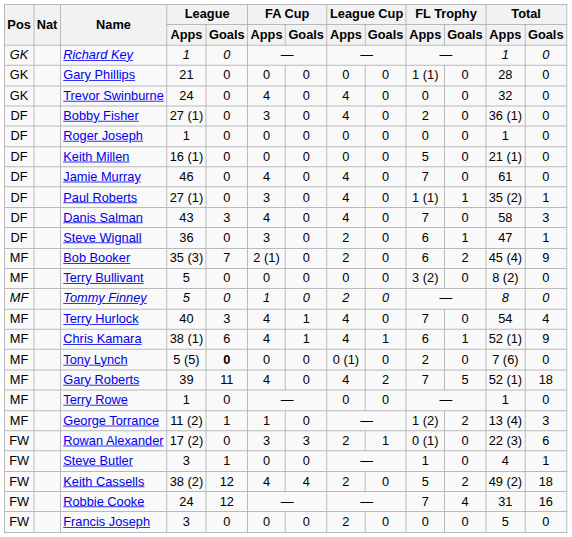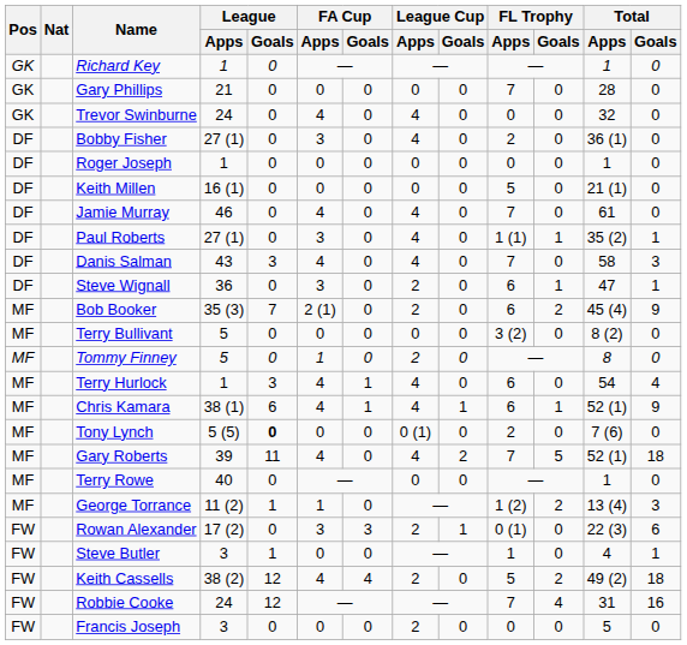 <table class="wikitable" style="text-align:center">
 <tr>
 <th rowspan="2">Pos</th>
 <th rowspan="2">Nat</th>
 <th rowspan="2">Name</th>
 <th colspan="2" style="width:85px;">League</th>
 <th colspan="2" style="width:85px;">FA Cup</th>
 <th colspan="2">League Cup</th>
 <th colspan="2">FL Trophy</th>
 <th colspan="2" style="width:85px;">Total</th>
 </tr>
 <tr>
 <th>Apps</th>
 <th>Goals</th>
 <th>Apps</th>
 <th>Goals</th>
 <th>Apps</th>
 <th>Goals</th>
 <th>Apps</th>
 <th>Goals</th>
 <th>Apps</th>
 <th>Goals</th>
 </tr>
 <tr>
 <td><em>GK</em></td>
 <td><em></em></td>
 <td style="text-align:left;"><em><a href='#'>Richard Key</a></em></td>
 <td><em>1</em></td>
 <td><em>0</em></td>
 <td colspan="2"><em>—</em></td>
 <td colspan="2"><em>—</em></td>
 <td colspan="2"><em>—</em></td>
 <td><em>1</em></td>
 <td><em>0</em></td>
 </tr>
 <tr>
 <td>GK</td>
 <td></td>
 <td style="text-align:left;"><a href='#'>Gary Phillips</a></td>
 <td>21</td>
 <td>0</td>
 <td>0</td>
 <td>0</td>
 <td>0</td>
 <td>0</td>
-<td>1 (1)</td>
+<td>7</td>
 <td>0</td>
 <td>28</td>
 <td>0</td>
 </tr>
 <tr>
 <td>GK</td>
 <td></td>
 <td style="text-align:left;"><a href='#'>Trevor Swinburne</a></td>
 <td>24</td>
 <td>0</td>
 <td>4</td>
 <td>0</td>
 <td>4</td>
 <td>0</td>
 <td>0</td>
 <td>0</td>
 <td>32</td>
 <td>0</td>
 </tr>
 <tr>
 <td>DF</td>
 <td></td>
 <td style="text-align:left;"><a href='#'>Bobby Fisher</a></td>
 <td>27 (1)</td>
 <td>0</td>
 <td>3</td>
 <td>0</td>
 <td>4</td>
 <td>0</td>
 <td>2</td>
 <td>0</td>
 <td>36 (1)</td>
 <td>0</td>
 </tr>
 <tr>
 <td>DF</td>
 <td></td>
 <td style="text-align:left;"><a href='#'>Roger Joseph</a></td>
 <td>1</td>
 <td>0</td>
 <td>0</td>
 <td>0</td>
 <td>0</td>
 <td>0</td>
 <td>0</td>
 <td>0</td>
 <td>1</td>
 <td>0</td>
 </tr>
 <tr>
 <td>DF</td>
 <td></td>
 <td style="text-align:left;"><a href='#'>Keith Millen</a></td>
 <td>16 (1)</td>
 <td>0</td>
 <td>0</td>
 <td>0</td>
 <td>0</td>
 <td>0</td>
 <td>5</td>
 <td>0</td>
 <td>21 (1)</td>
 <td>0</td>
 </tr>
 <tr>
 <td>DF</td>
 <td></td>
 <td style="text-align:left;"><a href='#'>Jamie Murray</a></td>
 <td>46</td>
 <td>0</td>
 <td>4</td>
 <td>0</td>
 <td>4</td>
 <td>0</td>
 <td>7</td>
 <td>0</td>
 <td>61</td>
 <td>0</td>
 </tr>
 <tr>
 <td>DF</td>
 <td></td>
 <td style="text-align:left;"><a href='#'>Paul Roberts</a></td>
 <td>27 (1)</td>
 <td>0</td>
 <td>3</td>
 <td>0</td>
 <td>4</td>
 <td>0</td>
 <td>1 (1)</td>
 <td>1</td>
 <td>35 (2)</td>
 <td>1</td>
 </tr>
 <tr>
 <td>DF</td>
 <td></td>
 <td style="text-align:left;"><a href='#'>Danis Salman</a></td>
 <td>43</td>
 <td>3</td>
 <td>4</td>
 <td>0</td>
 <td>4</td>
 <td>0</td>
 <td>7</td>
 <td>0</td>
 <td>58</td>
 <td>3</td>
 </tr>
 <tr>
 <td>DF</td>
 <td></td>
 <td style="text-align:left;"><a href='#'>Steve Wignall</a></td>
 <td>36</td>
 <td>0</td>
 <td>3</td>
 <td>0</td>
 <td>2</td>
 <td>0</td>
 <td>6</td>
 <td>1</td>
 <td>47</td>
 <td>1</td>
 </tr>
 <tr>
 <td>MF</td>
 <td></td>
 <td style="text-align:left;"><a href='#'>Bob Booker</a></td>
 <td>35 (3)</td>
 <td>7</td>
 <td>2 (1)</td>
 <td>0</td>
 <td>2</td>
 <td>0</td>
 <td>6</td>
 <td>2</td>
 <td>45 (4)</td>
 <td>9</td>
 </tr>
 <tr>
 <td>MF</td>
 <td></td>
 <td style="text-align:left;"><a href='#'>Terry Bullivant</a></td>
 <td>5</td>
 <td>0</td>
 <td>0</td>
 <td>0</td>
 <td>0</td>
 <td>0</td>
 <td>3 (2)</td>
 <td>0</td>
 <td>8 (2)</td>
 <td>0</td>
 </tr>
 <tr>
 <td><em>MF</em></td>
 <td><em></em></td>
 <td style="text-align:left;"><em><a href='#'>Tommy Finney</a></em></td>
 <td><em>5</em></td>
 <td><em>0</em></td>
 <td><em>1</em></td>
 <td><em>0</em></td>
 <td><em>2</em></td>
 <td><em>0</em></td>
 <td colspan="2"><em>—</em></td>
 <td><em>8</em></td>
 <td><em>0</em></td>
 </tr>
 <tr>
 <td>MF</td>
 <td></td>
 <td style="text-align:left;"><a href='#'>Terry Hurlock</a></td>
-<td>40</td>
+<td>1</td>
 <td>3</td>
 <td>4</td>
 <td>1</td>
 <td>4</td>
 <td>0</td>
-<td>7</td>
+<td>6</td>
 <td>0</td>
 <td>54</td>
 <td>4</td>
 </tr>
 <tr>
 <td>MF</td>
 <td></td>
 <td style="text-align:left;"><a href='#'>Chris Kamara</a></td>
 <td>38 (1)</td>
 <td>6</td>
 <td>4</td>
 <td>1</td>
 <td>4</td>
 <td>1</td>
 <td>6</td>
 <td>1</td>
 <td>52 (1)</td>
 <td>9</td>
 </tr>
 <tr>
 <td>MF</td>
 <td></td>
 <td style="text-align:left;"><a href='#'>Tony Lynch</a></td>
 <td>5 (5)</td>
 <td><strong>0</strong></td>
 <td>0</td>
 <td>0</td>
 <td>0 (1)</td>
 <td>0</td>
 <td>2</td>
 <td>0</td>
 <td>7 (6)</td>
 <td>0</td>
 </tr>
 <tr>
 <td>MF</td>
 <td></td>
 <td style="text-align:left;"><a href='#'>Gary Roberts</a></td>
 <td>39</td>
 <td>11</td>
 <td>4</td>
 <td>0</td>
 <td>4</td>
 <td>2</td>
 <td>7</td>
 <td>5</td>
 <td>52 (1)</td>
 <td>18</td>
 </tr>
 <tr>
 <td>MF</td>
 <td></td>
 <td style="text-align:left;"><a href='#'>Terry Rowe</a></td>
-<td>1</td>
+<td>40</td>
 <td>0</td>
 <td colspan="2">—</td>
 <td>0</td>
 <td>0</td>
 <td colspan="2">—</td>
 <td>1</td>
 <td>0</td>
 </tr>
 <tr>
 <td>MF</td>
 <td></td>
 <td style="text-align:left;"><a href='#'>George Torrance</a></td>
 <td>11 (2)</td>
 <td>1</td>
 <td>1</td>
 <td>0</td>
 <td colspan="2">—</td>
 <td>1 (2)</td>
 <td>2</td>
 <td>13 (4)</td>
 <td>3</td>
 </tr>
 <tr>
 <td>FW</td>
 <td></td>
 <td style="text-align:left;"><a href='#'>Rowan Alexander</a></td>
 <td>17 (2)</td>
 <td>0</td>
 <td>3</td>
 <td>3</td>
 <td>2</td>
 <td>1</td>
 <td>0 (1)</td>
 <td>0</td>
 <td>22 (3)</td>
 <td>6</td>
 </tr>
 <tr>
 <td>FW</td>
 <td></td>
 <td style="text-align:left;"><a href='#'>Steve Butler</a></td>
 <td>3</td>
 <td>1</td>
 <td>0</td>
 <td>0</td>
 <td colspan="2">—</td>
 <td>1</td>
 <td>0</td>
 <td>4</td>
 <td>1</td>
 </tr>
 <tr>
 <td>FW</td>
 <td></td>
 <td style="text-align:left;"><a href='#'>Keith Cassells</a></td>
 <td>38 (2)</td>
 <td>12</td>
 <td>4</td>
 <td>4</td>
 <td>2</td>
 <td>0</td>
 <td>5</td>
 <td>2</td>
 <td>49 (2)</td>
 <td>18</td>
 </tr>
 <tr>
 <td>FW</td>
 <td></td>
 <td style="text-align:left;"><a href='#'>Robbie Cooke</a></td>
 <td>24</td>
 <td>12</td>
 <td colspan="2">—</td>
 <td colspan="2">—</td>
 <td>7</td>
 <td>4</td>
 <td>31</td>
 <td>16</td>
 </tr>
 <tr>
 <td>FW</td>
 <td></td>
 <td style="text-align:left;"><a href='#'>Francis Joseph</a></td>
 <td>3</td>
 <td>0</td>
 <td>0</td>
 <td>0</td>
 <td>2</td>
 <td>0</td>
 <td>0</td>
 <td>0</td>
 <td>5</td>
 <td>0</td>
 </tr>
 </table>
